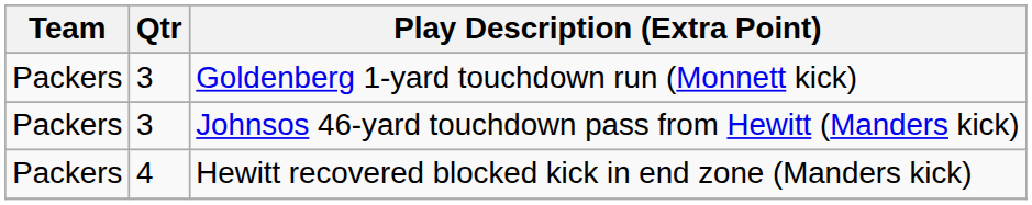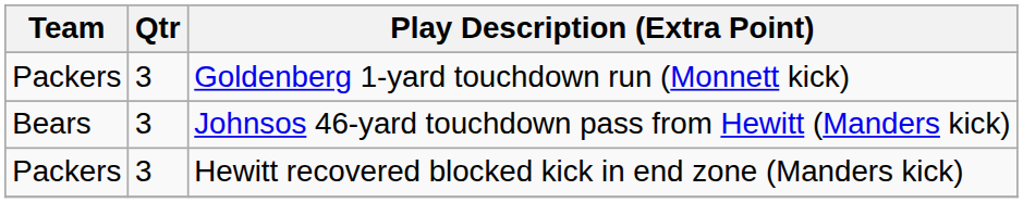 <table class="wikitable">
 <tr>
 <th><strong>Team</strong></th>
 <th><strong>Qtr</strong></th>
 <th><strong>Play Description (Extra Point)</strong></th>
 </tr>
 <tr>
 <td>Packers</td>
 <td>3</td>
 <td><a href='#'>Goldenberg</a> 1-yard touchdown run (<a href='#'>Monnett</a> kick)</td>
 </tr>
 <tr>
-<td>Packers</td>
+<td>Bears</td>
 <td>3</td>
 <td><a href='#'>Johnsos</a> 46-yard touchdown pass from <a href='#'>Hewitt</a> (<a href='#'>Manders</a> kick)</td>
 </tr>
 <tr>
 <td>Packers</td>
-<td>4</td>
+<td>3</td>
 <td>Hewitt recovered blocked kick in end zone (Manders kick)</td>
 </tr>
 <tr>
 </tr>
 </table>
